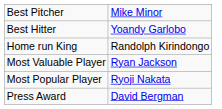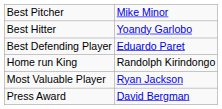 <table class="wikitable" border="1">
 <tr>
 <td>Best Pitcher</td>
 <td> <a href='#'>Mike Minor</a></td>
 </tr>
 <tr>
 <td>Best Hitter</td>
 <td> <a href='#'>Yoandy Garlobo</a></td>
 </tr>
 <tr>
+<td>Best Defending Player</td>
+<td> <a href='#'>Eduardo Paret</a></td>
+</tr>
+<tr>
 <td>Home run King</td>
 <td> Randolph Kirindongo</td>
 </tr>
 <tr>
 <td>Most Valuable Player</td>
 <td> <a href='#'>Ryan Jackson</a></td>
 </tr>
 <tr>
-<td>Most Popular Player</td>
-<td> <a href='#'>Ryoji Nakata</a></td>
-</tr>
-<tr>
 <td>Press Award</td>
 <td> <a href='#'>David Bergman</a></td>
 </tr>
 </table>
